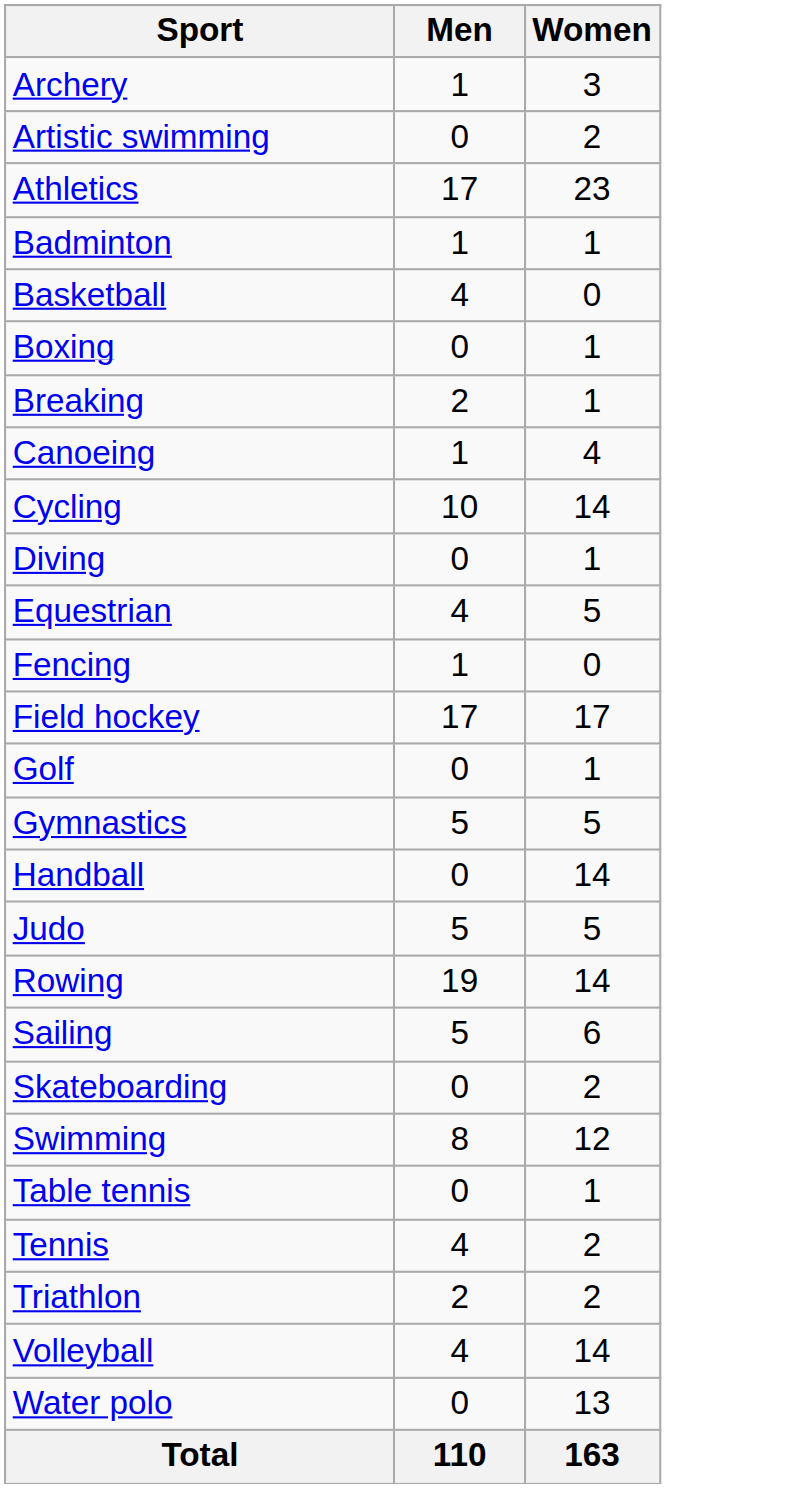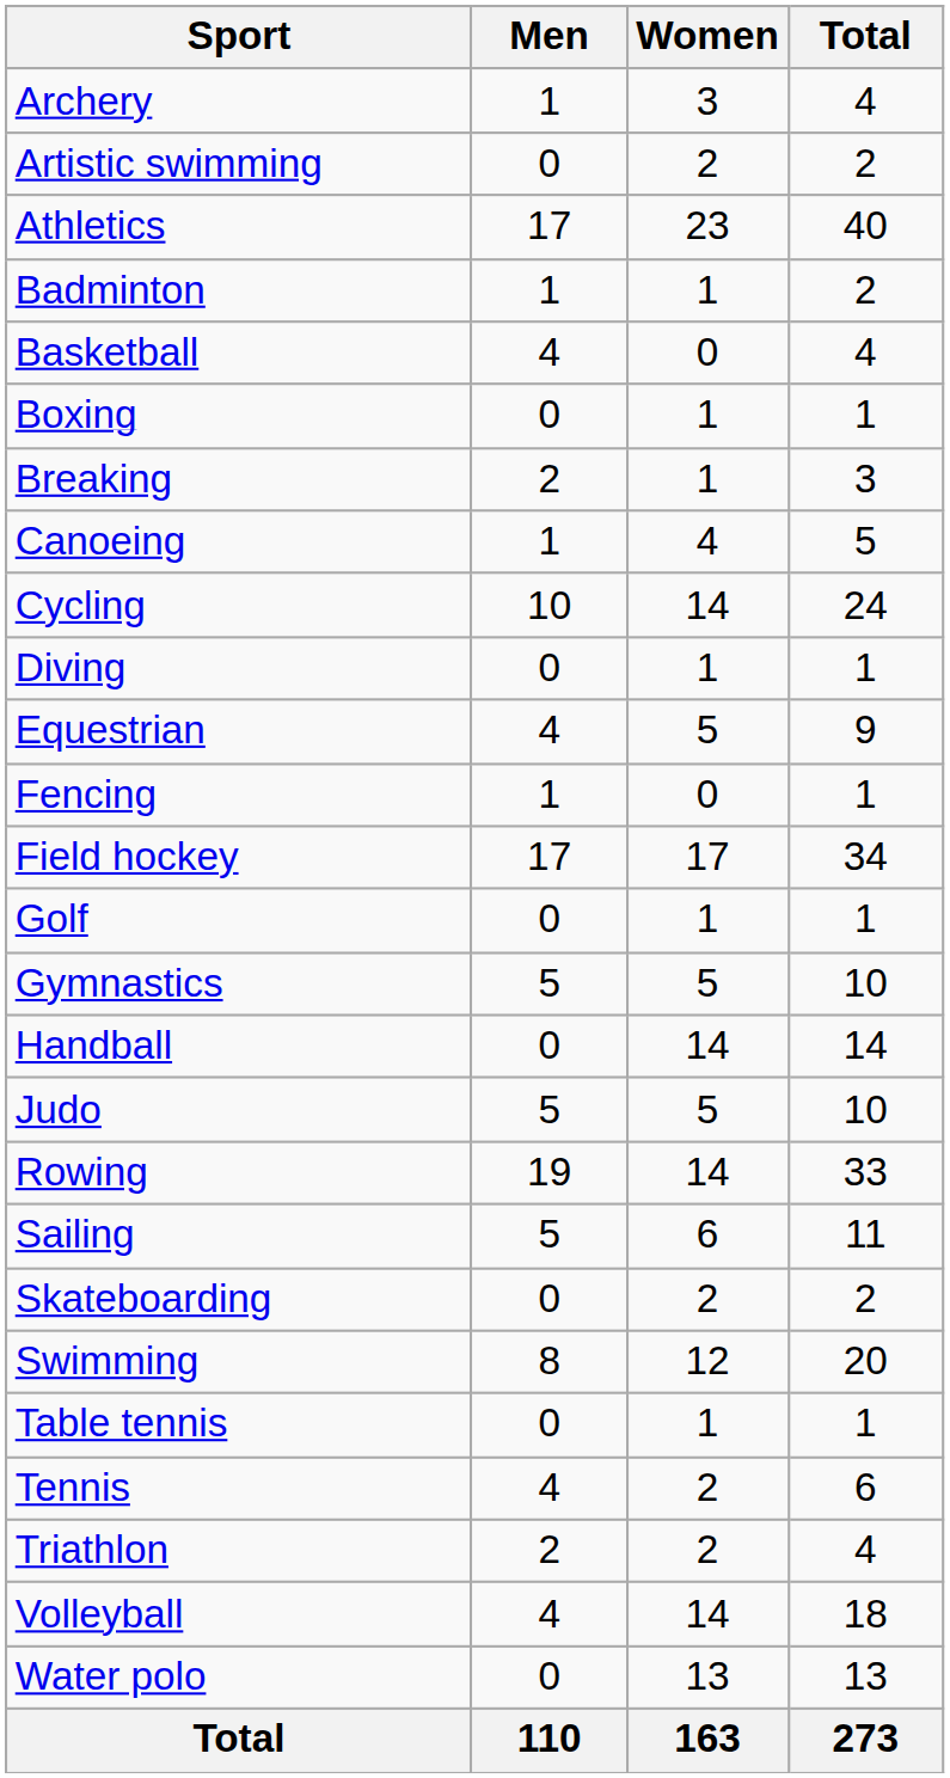 <table class="wikitable sortable" style="text-align:center;">
 <tr>
 <th width=180>Sport</th>
 <th width=55>Men</th>
 <th width=55>Women</th>
+<th width=55>Total</th>
 </tr>
 <tr>
 <td align=left><a href='#'>Archery</a></td>
 <td>1</td>
 <td>3</td>
+<td>4</td>
 </tr>
 <tr>
 <td align=left><a href='#'>Artistic swimming</a></td>
 <td>0</td>
+<td>2</td>
 <td>2</td>
 </tr>
 <tr>
 <td align=left><a href='#'>Athletics</a></td>
 <td>17</td>
 <td>23</td>
+<td>40</td>
 </tr>
 <tr>
 <td align=left><a href='#'>Badminton</a></td>
 <td>1</td>
 <td>1</td>
+<td>2</td>
 </tr>
 <tr>
 <td align=left><a href='#'>Basketball</a></td>
 <td>4</td>
 <td>0</td>
+<td>4</td>
 </tr>
 <tr>
 <td align=left><a href='#'>Boxing</a></td>
 <td>0</td>
+<td>1</td>
 <td>1</td>
 </tr>
 <tr>
 <td align=left><a href='#'>Breaking</a></td>
 <td>2</td>
 <td>1</td>
+<td>3</td>
 </tr>
 <tr>
 <td align=left><a href='#'>Canoeing</a></td>
 <td>1</td>
 <td>4</td>
+<td>5</td>
 </tr>
 <tr>
 <td align=left><a href='#'>Cycling</a></td>
 <td>10</td>
 <td>14</td>
+<td>24</td>
 </tr>
 <tr>
 <td align=left><a href='#'>Diving</a></td>
 <td>0</td>
+<td>1</td>
 <td>1</td>
 </tr>
 <tr>
 <td align=left><a href='#'>Equestrian</a></td>
 <td>4</td>
 <td>5</td>
+<td>9</td>
 </tr>
 <tr>
 <td align=left><a href='#'>Fencing</a></td>
 <td>1</td>
 <td>0</td>
+<td>1</td>
 </tr>
 <tr>
 <td align=left><a href='#'>Field hockey</a></td>
 <td>17</td>
 <td>17</td>
+<td>34</td>
 </tr>
 <tr>
 <td align=left><a href='#'>Golf</a></td>
 <td>0</td>
+<td>1</td>
 <td>1</td>
 </tr>
 <tr>
 <td align=left><a href='#'>Gymnastics</a></td>
 <td>5</td>
 <td>5</td>
+<td>10</td>
 </tr>
 <tr>
 <td align=left><a href='#'>Handball</a></td>
 <td>0</td>
+<td>14</td>
 <td>14</td>
 </tr>
 <tr>
 <td align=left><a href='#'>Judo</a></td>
 <td>5</td>
 <td>5</td>
+<td>10</td>
 </tr>
 <tr>
 <td align=left><a href='#'>Rowing</a></td>
 <td>19</td>
 <td>14</td>
+<td>33</td>
 </tr>
 <tr>
 <td align=left><a href='#'>Sailing</a></td>
 <td>5</td>
 <td>6</td>
+<td>11</td>
 </tr>
 <tr>
 <td align=left><a href='#'>Skateboarding</a></td>
 <td>0</td>
+<td>2</td>
 <td>2</td>
 </tr>
 <tr>
 <td align=left><a href='#'>Swimming</a></td>
 <td>8</td>
 <td>12</td>
+<td>20</td>
 </tr>
 <tr>
 <td align=left><a href='#'>Table tennis</a></td>
 <td>0</td>
+<td>1</td>
 <td>1</td>
 </tr>
 <tr>
 <td align=left><a href='#'>Tennis</a></td>
 <td>4</td>
 <td>2</td>
+<td>6</td>
 </tr>
 <tr>
 <td align=left><a href='#'>Triathlon</a></td>
 <td>2</td>
 <td>2</td>
+<td>4</td>
 </tr>
 <tr>
 <td align=left><a href='#'>Volleyball</a></td>
 <td>4</td>
 <td>14</td>
+<td>18</td>
 </tr>
 <tr>
 <td align=left><a href='#'>Water polo</a></td>
 <td>0</td>
+<td>13</td>
 <td>13</td>
 </tr>
 <tr>
 <th>Total</th>
 <th>110</th>
 <th>163</th>
+<th>273</th>
 </tr>
 </table>
